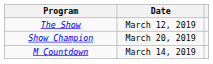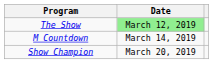 <table class="sortable wikitable" style="text-align:center;">
 <tr>
 <th width="170">Program</th>
 <th width="130">Date</th>
 <th class="unsortable"></th>
 </tr>
 <tr>
 <td><em><a href='#'>The Show</a></em></td>
-<td>March 12, 2019</td>
+<td style="background: lightgreen;">March 12, 2019</td>
+<td></td>
+</tr>
+<tr>
+<td><em><a href='#'>M Countdown</a></em></td>
+<td>March 14, 2019</td>
 <td></td>
 </tr>
 <tr>
 <td><em><a href='#'>Show Champion</a></em></td>
 <td>March 20, 2019</td>
 <td></td>
 </tr>
-<tr>
-<td><em><a href='#'>M Countdown</a></em></td>
-<td>March 14, 2019</td>
-<td></td>
-</tr>
 </table>
